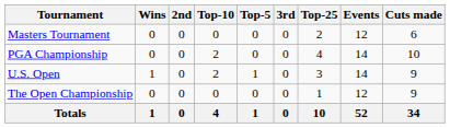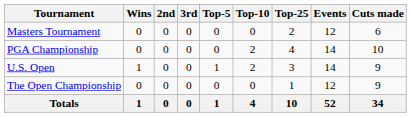 <table class=wikitable style=text-align:center>
 <tr>
 <th>Tournament</th>
 <th>Wins</th>
 <th>2nd</th>
+<th>3rd</th>
+<th>Top-5</th>
 <th>Top-10</th>
-<th>Top-5</th>
-<th>3rd</th>
 <th>Top-25</th>
 <th>Events</th>
 <th>Cuts made</th>
 </tr>
 <tr>
 <td align=left><a href='#'>Masters Tournament</a></td>
 <td>0</td>
 <td>0</td>
 <td>0</td>
 <td>0</td>
 <td>0</td>
 <td>2</td>
 <td>12</td>
 <td>6</td>
 </tr>
 <tr>
 <td align=left><a href='#'>PGA Championship</a></td>
 <td>0</td>
 <td>0</td>
-<td>2</td>
 <td>0</td>
 <td>0</td>
+<td>2</td>
 <td>4</td>
 <td>14</td>
 <td>10</td>
 </tr>
 <tr>
 <td align=left><a href='#'>U.S. Open</a></td>
 <td>1</td>
 <td>0</td>
+<td>0</td>
+<td>1</td>
 <td>2</td>
-<td>1</td>
-<td>0</td>
 <td>3</td>
 <td>14</td>
 <td>9</td>
 </tr>
 <tr>
 <td align=left><a href='#'>The Open Championship</a></td>
 <td>0</td>
 <td>0</td>
 <td>0</td>
 <td>0</td>
 <td>0</td>
 <td>1</td>
 <td>12</td>
 <td>9</td>
 </tr>
 <tr>
 <th>Totals</th>
 <th>1</th>
 <th>0</th>
+<th>0</th>
+<th>1</th>
 <th>4</th>
-<th>1</th>
-<th>0</th>
 <th>10</th>
 <th>52</th>
 <th>34</th>
 </tr>
 </table>
